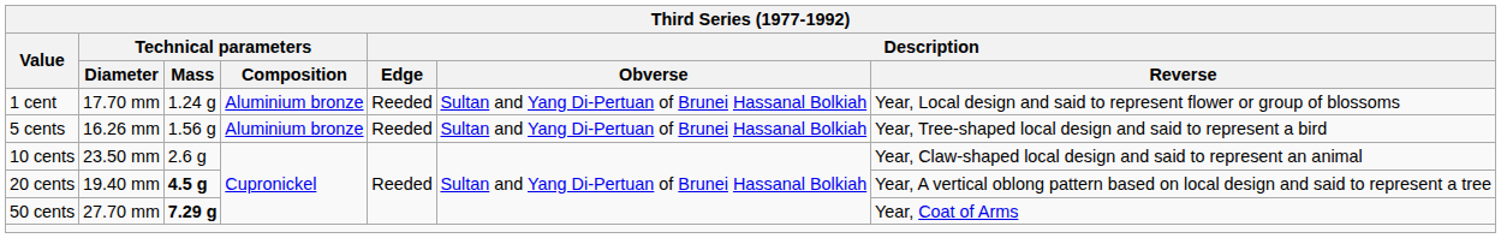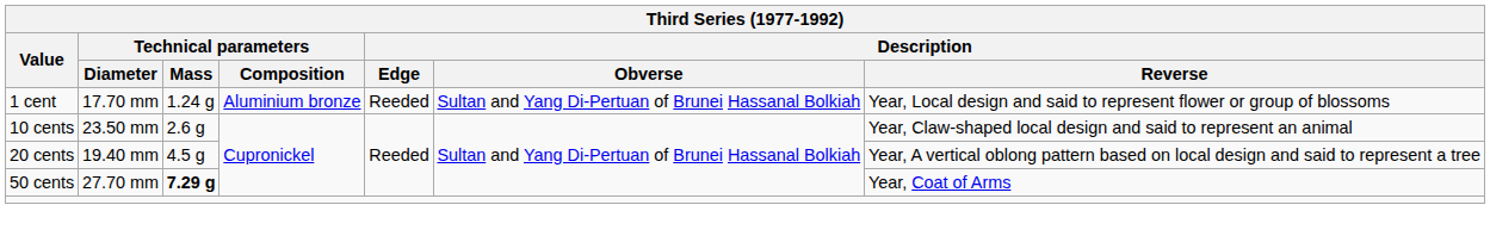 <table class="wikitable" style="font-size: 90%">
 <tr>
 <th colspan="7">Third Series (1977-1992)</th>
 </tr>
 <tr>
 <th rowspan="2">Value</th>
 <th colspan="3">Technical parameters</th>
 <th colspan="3">Description</th>
 </tr>
 <tr>
 <th>Diameter</th>
 <th>Mass</th>
 <th>Composition</th>
 <th>Edge</th>
 <th>Obverse</th>
 <th>Reverse</th>
 </tr>
 <tr>
 <td>1 cent</td>
 <td>17.70 mm</td>
 <td>1.24 g</td>
 <td><a href='#'>Aluminium bronze</a></td>
 <td>Reeded</td>
 <td><a href='#'>Sultan</a> and <a href='#'>Yang Di-Pertuan</a> of <a href='#'>Brunei</a> <a href='#'>Hassanal Bolkiah</a></td>
 <td>Year, Local design and said to represent flower or group of blossoms</td>
 </tr>
 <tr>
-<td>5 cents</td>
-<td>16.26 mm</td>
-<td>1.56 g</td>
-<td><a href='#'>Aluminium bronze</a></td>
-<td>Reeded</td>
-<td><a href='#'>Sultan</a> and <a href='#'>Yang Di-Pertuan</a> of <a href='#'>Brunei</a> <a href='#'>Hassanal Bolkiah</a></td>
-<td>Year, Tree-shaped local design and said to represent a bird</td>
-</tr>
-<tr>
 <td>10 cents</td>
 <td>23.50 mm</td>
 <td>2.6 g</td>
 <td rowspan="3"><a href='#'>Cupronickel</a></td>
 <td rowspan="3">Reeded</td>
 <td rowspan="3"><a href='#'>Sultan</a> and <a href='#'>Yang Di-Pertuan</a> of <a href='#'>Brunei</a> <a href='#'>Hassanal Bolkiah</a></td>
 <td>Year, Claw-shaped local design and said to represent an animal</td>
 </tr>
 <tr>
 <td>20 cents</td>
 <td>19.40 mm</td>
-<td><strong>4.5 g</strong></td>
+<td>4.5 g</td>
 <td>Year, A vertical oblong pattern based on local design and said to represent a tree</td>
 </tr>
 <tr>
 <td>50 cents</td>
 <td>27.70 mm</td>
 <td><strong>7.29 g</strong></td>
 <td>Year, <a href='#'>Coat of Arms</a></td>
 </tr>
 <tr>
 <td colspan="7"></td>
 </tr>
 </table>
